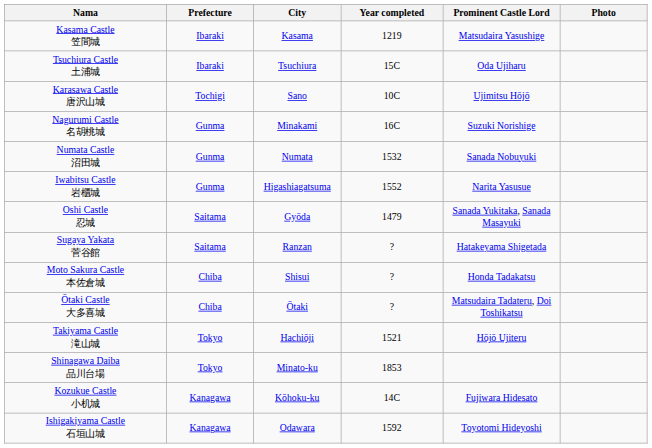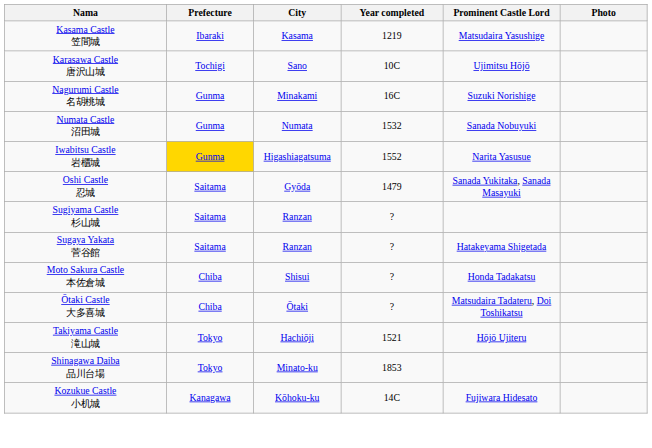 <table class="wikitable" style="text-align:center; font-size:small;">
 <tr>
 <th style="width: 210px;">Nama</th>
 <th style="width: 110px;">Prefecture</th>
 <th style="width: 110px;">City</th>
 <th style="width: 130px;">Year completed</th>
 <th style="width: 150px;">Prominent Castle Lord</th>
 <th style="width: 110px;">Photo</th>
 </tr>
 <tr>
 <td><a href='#'>Kasama Castle</a><br>笠間城</td>
 <td><a href='#'>Ibaraki</a></td>
 <td><a href='#'>Kasama</a></td>
 <td>1219</td>
 <td><a href='#'>Matsudaira Yasushige</a></td>
 <td><br></td>
-</tr>
-<tr>
-<td><a href='#'>Tsuchiura Castle</a><br>土浦城</td>
-<td><a href='#'>Ibaraki</a></td>
-<td><a href='#'>Tsuchiura</a></td>
-<td>15C</td>
-<td><a href='#'>Oda Ujiharu</a></td>
-<td></td>
 </tr>
 <tr>
 <td><a href='#'>Karasawa Castle</a><br>唐沢山城</td>
 <td><a href='#'>Tochigi</a></td>
 <td><a href='#'>Sano</a></td>
 <td>10C</td>
 <td><a href='#'>Ujimitsu Hōjō</a></td>
 <td></td>
 </tr>
 <tr>
 <td><a href='#'>Nagurumi Castle</a><br>名胡桃城</td>
 <td><a href='#'>Gunma</a></td>
 <td><a href='#'>Minakami</a></td>
 <td>16C</td>
 <td><a href='#'>Suzuki Norishige</a></td>
 <td></td>
 </tr>
 <tr>
 <td><a href='#'>Numata Castle</a><br>沼田城</td>
 <td><a href='#'>Gunma</a></td>
 <td><a href='#'>Numata</a></td>
 <td>1532</td>
 <td><a href='#'>Sanada Nobuyuki</a></td>
 <td></td>
 </tr>
 <tr>
 <td><a href='#'>Iwabitsu Castle</a><br>岩櫃城</td>
-<td><a href='#'>Gunma</a></td>
+<td style="background: gold;"><a href='#'>Gunma</a></td>
 <td><a href='#'>Higashiagatsuma</a></td>
 <td>1552</td>
 <td><a href='#'>Narita Yasusue</a></td>
 <td></td>
 </tr>
 <tr>
 <td><a href='#'>Oshi Castle</a><br>忍城</td>
 <td><a href='#'>Saitama</a></td>
 <td><a href='#'>Gyōda</a></td>
 <td>1479</td>
 <td><a href='#'>Sanada Yukitaka</a>, <a href='#'>Sanada Masayuki</a></td>
+<td></td>
+</tr>
+<tr>
+<td><a href='#'>Sugiyama Castle</a><br>杉山城</td>
+<td><a href='#'>Saitama</a></td>
+<td><a href='#'>Ranzan</a></td>
+<td>?</td>
+<td></td>
 <td></td>
 </tr>
 <tr>
 <td><a href='#'>Sugaya Yakata</a><br>菅谷館</td>
 <td><a href='#'>Saitama</a></td>
 <td><a href='#'>Ranzan</a></td>
 <td>?</td>
 <td><a href='#'>Hatakeyama Shigetada</a></td>
 <td></td>
 </tr>
 <tr>
 <td><a href='#'>Moto Sakura Castle</a><br>本佐倉城</td>
 <td><a href='#'>Chiba</a></td>
 <td><a href='#'>Shisui</a></td>
 <td>?</td>
 <td><a href='#'>Honda Tadakatsu</a></td>
 <td></td>
 </tr>
 <tr>
 <td><a href='#'>Ōtaki Castle</a><br>大多喜城</td>
 <td><a href='#'>Chiba</a></td>
 <td><a href='#'>Ōtaki</a></td>
 <td>?</td>
 <td><a href='#'>Matsudaira Tadateru</a>, <a href='#'>Doi Toshikatsu</a></td>
 <td></td>
 </tr>
 <tr>
 <td><a href='#'>Takiyama Castle</a><br>滝山城</td>
 <td><a href='#'>Tokyo</a></td>
 <td><a href='#'>Hachiōji</a></td>
 <td>1521</td>
 <td><a href='#'>Hōjō Ujiteru</a></td>
 <td></td>
 </tr>
 <tr>
 <td><a href='#'>Shinagawa Daiba</a><br>品川台場</td>
 <td><a href='#'>Tokyo</a></td>
 <td><a href='#'>Minato-ku</a></td>
 <td>1853</td>
 <td></td>
 <td></td>
 </tr>
 <tr>
 <td><a href='#'>Kozukue Castle</a><br>小机城</td>
 <td><a href='#'>Kanagawa</a></td>
 <td><a href='#'>Kōhoku-ku</a></td>
 <td>14C</td>
 <td><a href='#'>Fujiwara Hidesato</a></td>
 <td></td>
 </tr>
-<tr>
-<td><a href='#'>Ishigakiyama Castle</a><br>石垣山城</td>
-<td><a href='#'>Kanagawa</a></td>
-<td><a href='#'>Odawara</a></td>
-<td>1592</td>
-<td><a href='#'>Toyotomi Hideyoshi</a></td>
-<td></td>
-</tr>
 </table>
